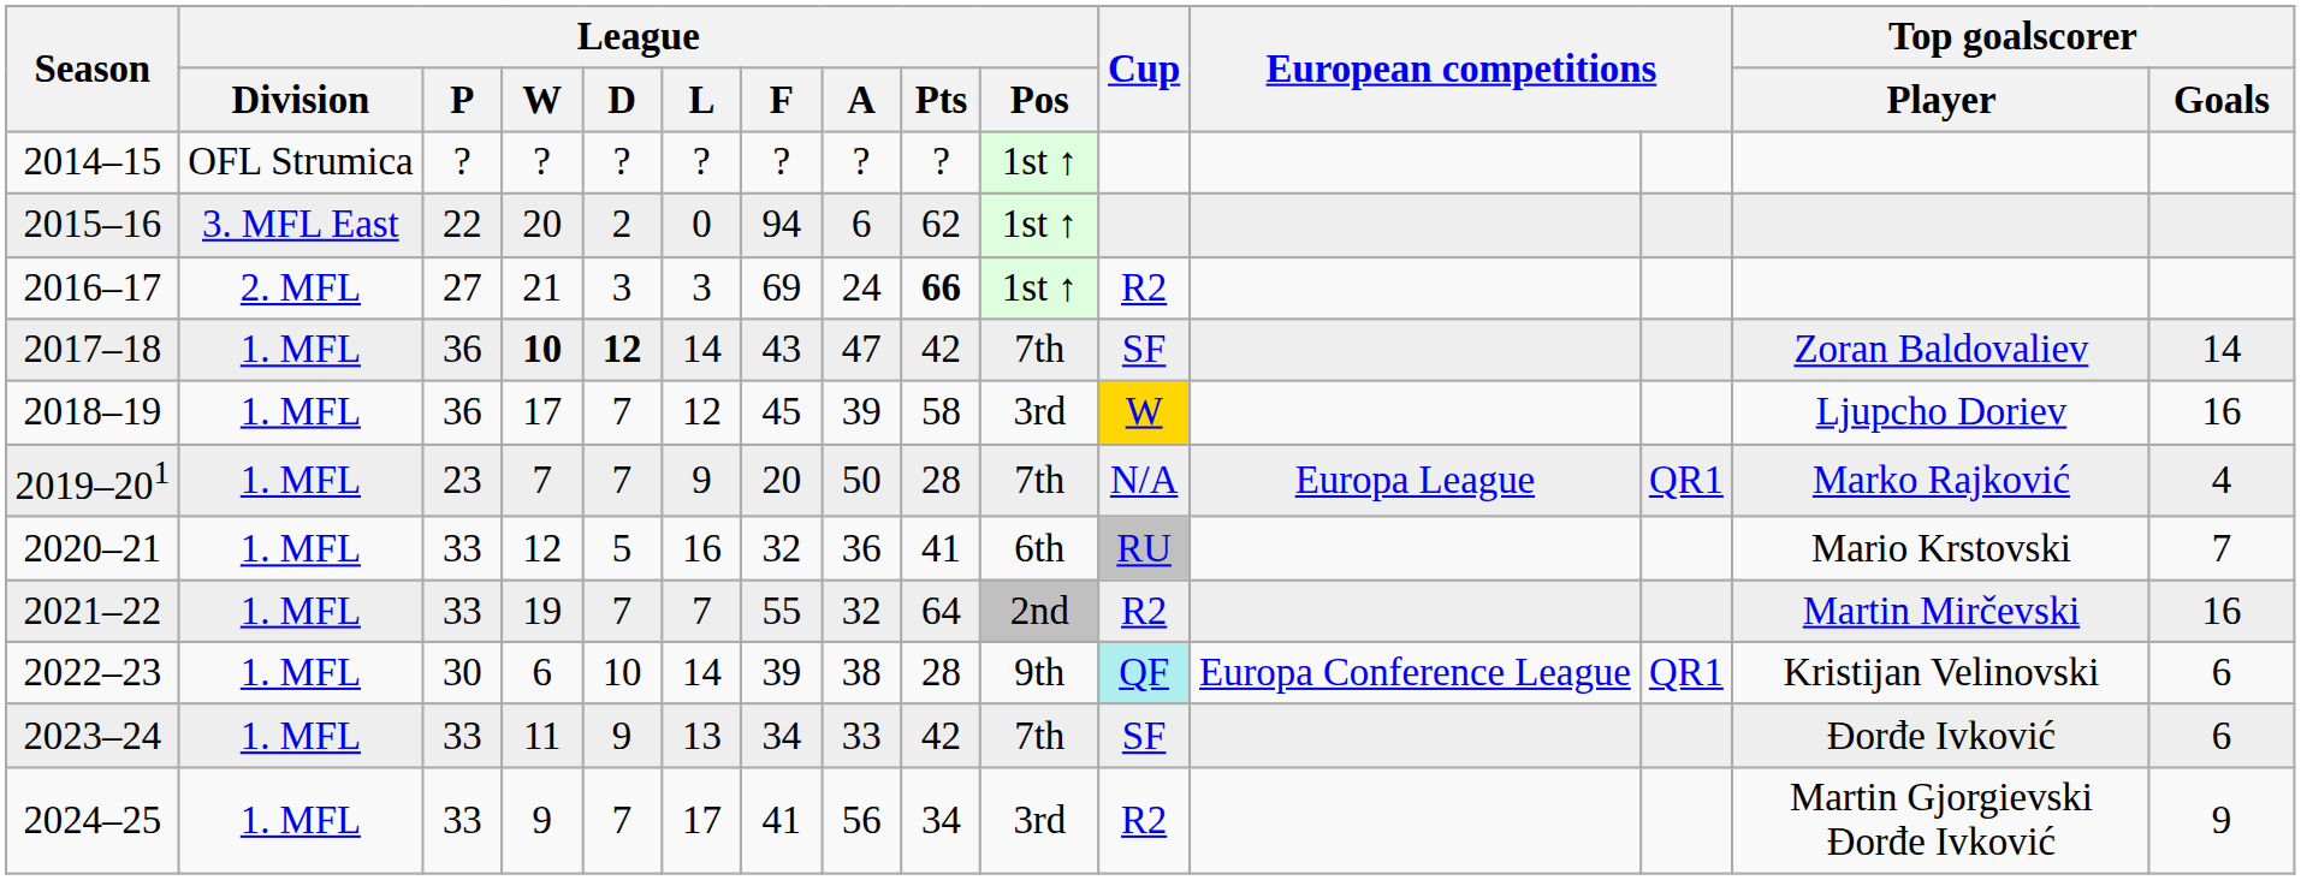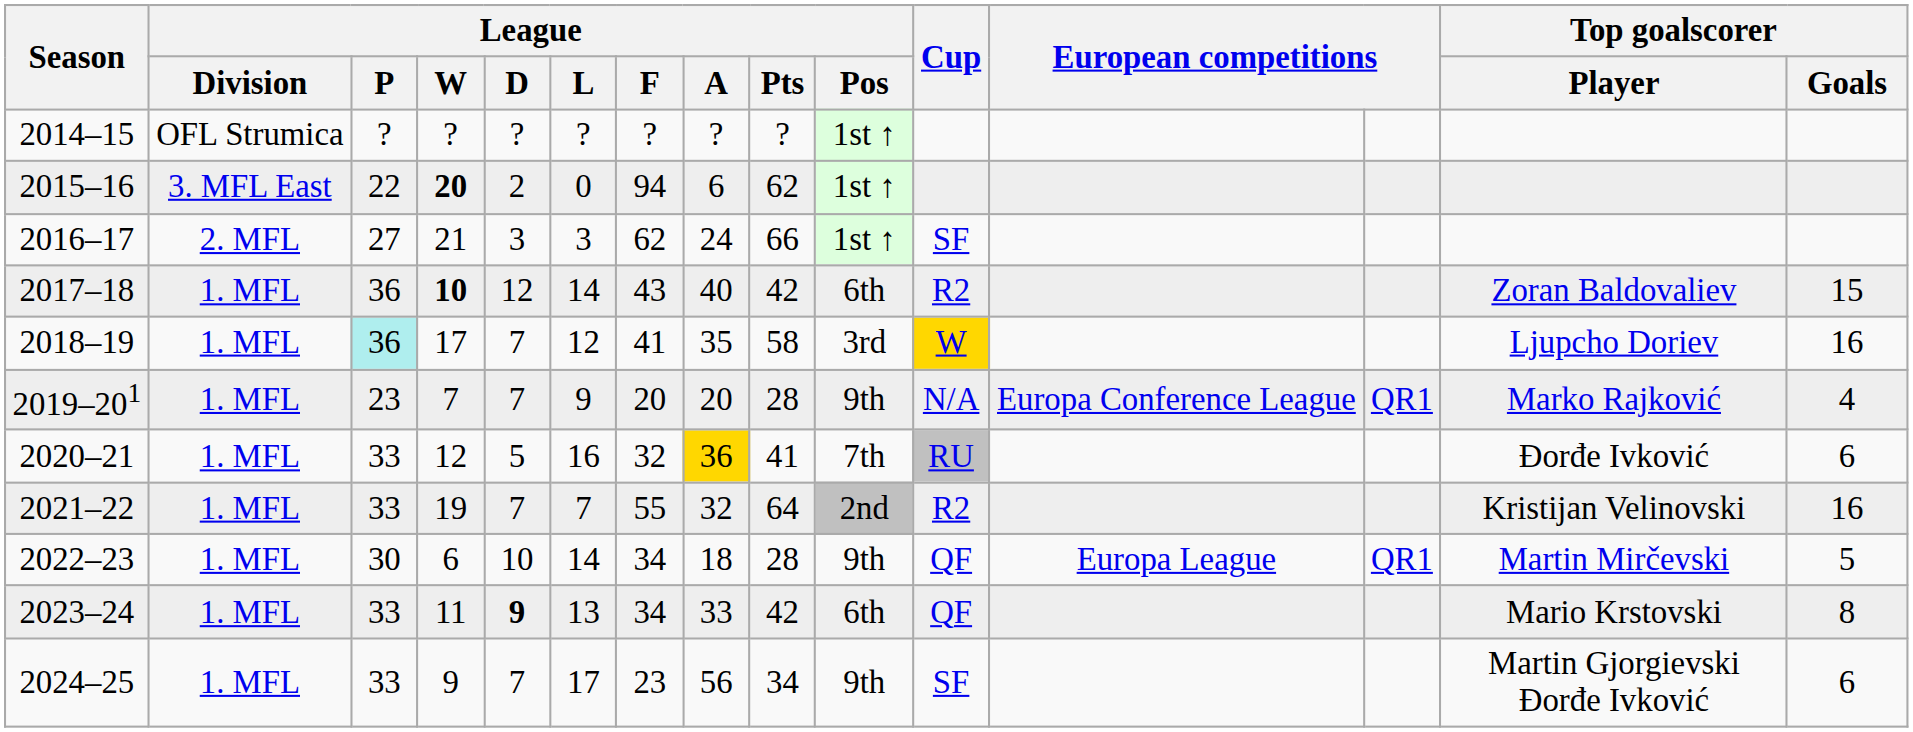 <table class="wikitable" style="text-align:center; font-size:100%">
 <tr>
 <th rowspan=2>Season</th>
 <th colspan=9>League</th>
 <th rowspan=2 width="30"><a href='#'>Cup</a></th>
 <th rowspan=2 colspan=2 width="200"><a href='#'>European competitions</a></th>
 <th colspan=2 width="220">Top goalscorer</th>
 </tr>
 <tr>
 <th>Division</th>
 <th width="25">P</th>
 <th width="25">W</th>
 <th width="25">D</th>
 <th width="25">L</th>
 <th width="25">F</th>
 <th width="25">A</th>
 <th width="25">Pts</th>
 <th width="40">Pos</th>
 <th>Player</th>
 <th>Goals</th>
 </tr>
 <tr>
 <td>2014–15</td>
 <td>OFL Strumica</td>
 <td>?</td>
 <td>?</td>
 <td>?</td>
 <td>?</td>
 <td>?</td>
 <td>?</td>
 <td>?</td>
 <td bgcolor="#DDFFDD">1st ↑</td>
 <td></td>
 <td></td>
 <td></td>
 <td></td>
 <td></td>
 </tr>
 <tr bgcolor=#EEEEEE>
 <td>2015–16</td>
 <td><a href='#'>3. MFL East</a></td>
 <td>22</td>
-<td>20</td>
+<td><strong>20</strong></td>
 <td>2</td>
 <td>0</td>
 <td>94</td>
 <td>6</td>
 <td>62</td>
 <td bgcolor="#DDFFDD">1st ↑</td>
 <td></td>
 <td></td>
 <td></td>
 <td></td>
 <td></td>
 </tr>
 <tr>
 <td>2016–17</td>
 <td><a href='#'>2. MFL</a></td>
 <td>27</td>
 <td>21</td>
 <td>3</td>
 <td>3</td>
-<td>69</td>
+<td>62</td>
 <td>24</td>
-<td><strong>66</strong></td>
+<td>66</td>
 <td bgcolor="#DDFFDD">1st ↑</td>
-<td><a href='#'>R2</a></td>
+<td><a href='#'>SF</a></td>
 <td></td>
 <td></td>
 <td></td>
 <td></td>
 </tr>
 <tr bgcolor=#EEEEEE>
 <td>2017–18</td>
 <td><a href='#'>1. MFL</a></td>
 <td>36</td>
 <td><strong>10</strong></td>
-<td><strong>12</strong></td>
+<td>12</td>
 <td>14</td>
 <td>43</td>
-<td>47</td>
+<td>40</td>
 <td>42</td>
-<td>7th</td>
-<td><a href='#'>SF</a></td>
+<td>6th</td>
+<td><a href='#'>R2</a></td>
 <td></td>
 <td></td>
 <td><a href='#'>Zoran Baldovaliev</a></td>
-<td>14</td>
+<td>15</td>
 </tr>
 <tr>
 <td>2018–19</td>
 <td><a href='#'>1. MFL</a></td>
-<td>36</td>
+<td style="background: paleturquoise;">36</td>
 <td>17</td>
 <td>7</td>
 <td>12</td>
-<td>45</td>
-<td>39</td>
+<td>41</td>
+<td>35</td>
 <td>58</td>
 <td>3rd</td>
 <td bgcolor="gold"><a href='#'>W</a></td>
 <td></td>
 <td></td>
 <td><a href='#'>Ljupcho Doriev</a></td>
 <td>16</td>
 </tr>
 <tr bgcolor=#EEEEEE>
 <td>2019–20<sup>1</sup></td>
 <td><a href='#'>1. MFL</a></td>
 <td>23</td>
 <td>7</td>
 <td>7</td>
 <td>9</td>
 <td>20</td>
-<td>50</td>
+<td>20</td>
 <td>28</td>
-<td>7th</td>
+<td>9th</td>
 <td><a href='#'>N/A</a></td>
-<td><a href='#'>Europa League</a></td>
+<td><a href='#'>Europa Conference League</a></td>
 <td><a href='#'>QR1</a></td>
 <td><a href='#'>Marko Rajković</a></td>
 <td>4</td>
 </tr>
 <tr>
 <td>2020–21</td>
 <td><a href='#'>1. MFL</a></td>
 <td>33</td>
 <td>12</td>
 <td>5</td>
 <td>16</td>
 <td>32</td>
-<td>36</td>
+<td style="background: gold;">36</td>
 <td>41</td>
-<td>6th</td>
+<td>7th</td>
 <td bgcolor="silver"><a href='#'>RU</a></td>
 <td></td>
 <td></td>
-<td>Mario Krstovski</td>
-<td>7</td>
+<td>Đorđe Ivković</td>
+<td>6</td>
 </tr>
 <tr bgcolor=#EEEEEE>
 <td>2021–22</td>
 <td><a href='#'>1. MFL</a></td>
 <td>33</td>
 <td>19</td>
 <td>7</td>
 <td>7</td>
 <td>55</td>
 <td>32</td>
 <td>64</td>
 <td bgcolor="silver">2nd</td>
 <td><a href='#'>R2</a></td>
 <td></td>
 <td></td>
-<td><a href='#'>Martin Mirčevski</a></td>
+<td>Kristijan Velinovski</td>
 <td>16</td>
 </tr>
 <tr>
 <td>2022–23</td>
 <td><a href='#'>1. MFL</a></td>
 <td>30</td>
 <td>6</td>
 <td>10</td>
 <td>14</td>
-<td>39</td>
-<td>38</td>
+<td>34</td>
+<td>18</td>
 <td>28</td>
 <td>9th</td>
-<td style="background: paleturquoise;"><a href='#'>QF</a></td>
-<td><a href='#'>Europa Conference League</a></td>
+<td><a href='#'>QF</a></td>
+<td><a href='#'>Europa League</a></td>
 <td><a href='#'>QR1</a></td>
-<td>Kristijan Velinovski</td>
-<td>6</td>
+<td><a href='#'>Martin Mirčevski</a></td>
+<td>5</td>
 </tr>
 <tr bgcolor=#EEEEEE>
 <td>2023–24</td>
 <td><a href='#'>1. MFL</a></td>
 <td>33</td>
 <td>11</td>
-<td>9</td>
+<td><strong>9</strong></td>
 <td>13</td>
 <td>34</td>
 <td>33</td>
 <td>42</td>
-<td>7th</td>
-<td><a href='#'>SF</a></td>
+<td>6th</td>
+<td><a href='#'>QF</a></td>
 <td></td>
 <td></td>
-<td>Đorđe Ivković</td>
-<td>6</td>
+<td>Mario Krstovski</td>
+<td>8</td>
 </tr>
 <tr>
 <td>2024–25</td>
 <td><a href='#'>1. MFL</a></td>
 <td>33</td>
 <td>9</td>
 <td>7</td>
 <td>17</td>
-<td>41</td>
+<td>23</td>
 <td>56</td>
 <td>34</td>
-<td>3rd</td>
-<td><a href='#'>R2</a></td>
+<td>9th</td>
+<td><a href='#'>SF</a></td>
 <td></td>
 <td></td>
 <td>Martin Gjorgievski<br>Đorđe Ivković</td>
-<td>9</td>
+<td>6</td>
 </tr>
 </table>
